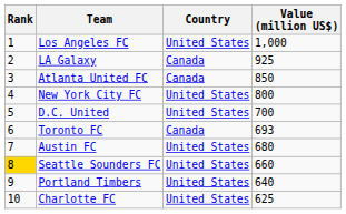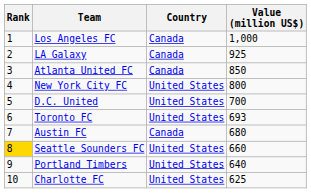 <table class="sortable wikitable">
 <tr>
 <th>Rank</th>
 <th>Team</th>
 <th>Country</th>
 <th>Value<br>(million US$)</th>
 </tr>
 <tr>
 <td>1</td>
 <td><a href='#'>Los Angeles FC</a></td>
-<td> <a href='#'>United States</a></td>
+<td> <a href='#'>Canada</a></td>
 <td>1,000</td>
 </tr>
 <tr>
 <td>2</td>
 <td><a href='#'>LA Galaxy</a></td>
 <td> <a href='#'>Canada</a></td>
 <td>925</td>
 </tr>
 <tr>
 <td>3</td>
 <td><a href='#'>Atlanta United FC</a></td>
 <td> <a href='#'>Canada</a></td>
 <td>850</td>
 </tr>
 <tr>
 <td>4</td>
 <td><a href='#'>New York City FC</a></td>
 <td> <a href='#'>United States</a></td>
 <td>800</td>
 </tr>
 <tr>
 <td>5</td>
 <td><a href='#'>D.C. United</a></td>
 <td> <a href='#'>United States</a></td>
 <td>700</td>
 </tr>
 <tr>
 <td>6</td>
 <td><a href='#'>Toronto FC</a></td>
-<td> <a href='#'>Canada</a></td>
+<td> <a href='#'>United States</a></td>
 <td>693</td>
 </tr>
 <tr>
 <td>7</td>
 <td><a href='#'>Austin FC</a></td>
-<td> <a href='#'>United States</a></td>
+<td> <a href='#'>Canada</a></td>
 <td>680</td>
 </tr>
 <tr>
 <td style="background: gold;">8</td>
 <td><a href='#'>Seattle Sounders FC</a></td>
 <td> <a href='#'>United States</a></td>
 <td>660</td>
 </tr>
 <tr>
 <td>9</td>
 <td><a href='#'>Portland Timbers</a></td>
 <td> <a href='#'>United States</a></td>
 <td>640</td>
 </tr>
 <tr>
 <td>10</td>
 <td><a href='#'>Charlotte FC</a></td>
 <td> <a href='#'>United States</a></td>
 <td>625</td>
 </tr>
 </table>
